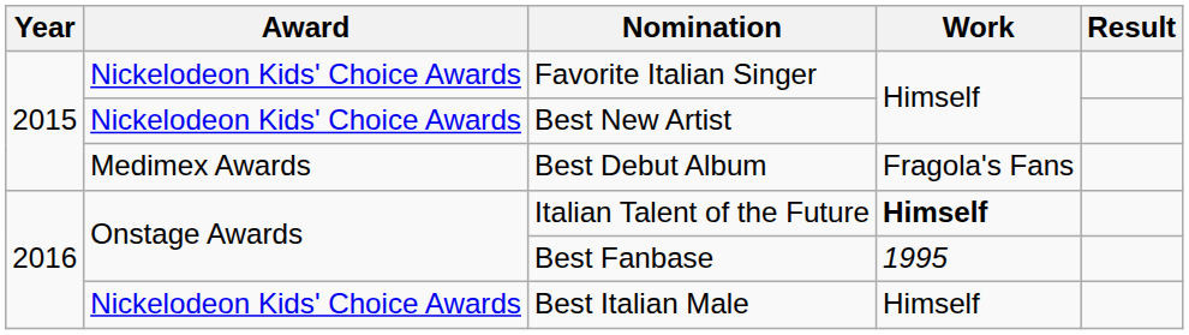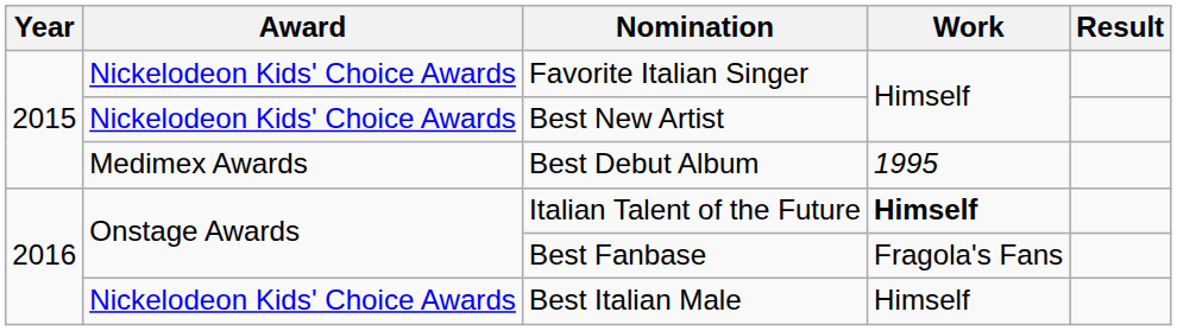 <table class="wikitable">
 <tr>
 <th>Year</th>
 <th>Award</th>
 <th>Nomination</th>
 <th>Work</th>
 <th>Result</th>
 </tr>
 <tr>
 <td rowspan="3">2015</td>
 <td><a href='#'>Nickelodeon Kids' Choice Awards</a></td>
 <td>Favorite Italian Singer</td>
 <td rowspan="2">Himself</td>
 <td></td>
 </tr>
 <tr>
 <td><a href='#'>Nickelodeon Kids' Choice Awards</a></td>
 <td>Best New Artist</td>
 <td></td>
 </tr>
 <tr>
 <td>Medimex Awards</td>
 <td>Best Debut Album</td>
-<td>Fragola's Fans</td>
+<td><em>1995</em></td>
 <td></td>
 </tr>
 <tr>
 <td rowspan="3">2016</td>
 <td rowspan="2">Onstage Awards</td>
 <td>Italian Talent of the Future</td>
 <td><strong>Himself</strong></td>
 <td></td>
 </tr>
 <tr>
 <td>Best Fanbase</td>
-<td><em>1995</em></td>
+<td>Fragola's Fans</td>
 <td></td>
 </tr>
 <tr>
 <td><a href='#'>Nickelodeon Kids' Choice Awards</a></td>
 <td>Best Italian Male</td>
 <td>Himself</td>
 <td></td>
 </tr>
 </table>
